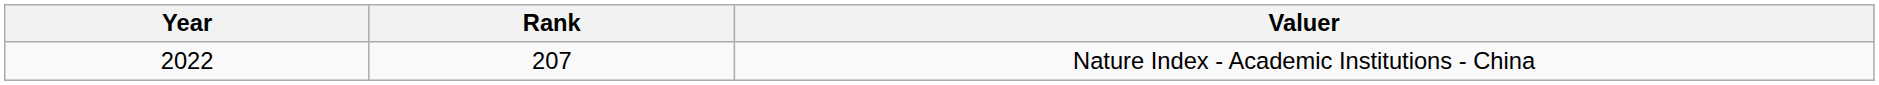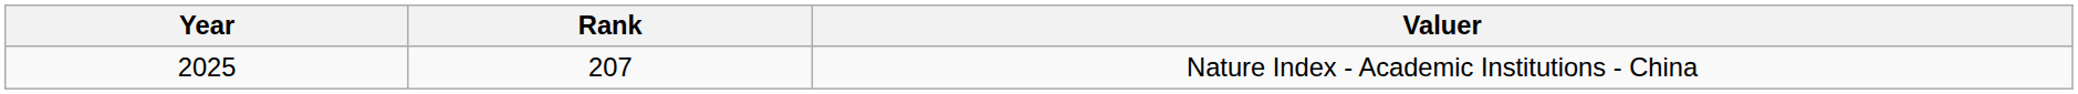 <table class="wikitable sortable" width="100%">
 <tr>
 <th width="8%">Year</th>
 <th width="8%">Rank</th>
 <th width="25%">Valuer</th>
 </tr>
 <tr>
-<td align="center">2022</td>
+<td align="center">2025</td>
 <td align="center">207</td>
 <td align="center">Nature Index - Academic Institutions - China</td>
 </tr>
 </table>
